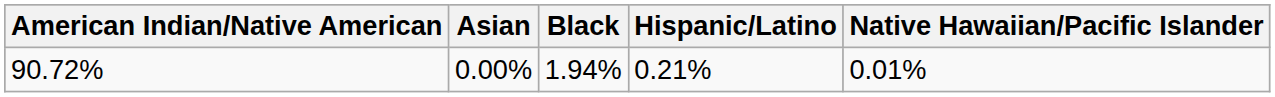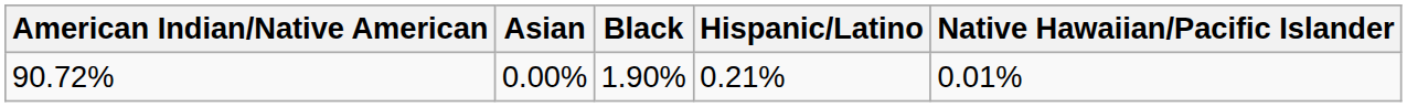 <table class="wikitable">
 <tr>
 <th>American Indian/Native American</th>
 <th>Asian</th>
 <th>Black</th>
 <th>Hispanic/Latino</th>
 <th>Native Hawaiian/Pacific Islander</th>
 </tr>
 <tr>
 <td>90.72%</td>
 <td>0.00%</td>
-<td>1.94%</td>
+<td>1.90%</td>
 <td>0.21%</td>
 <td>0.01%</td>
 </tr>
 </table>
